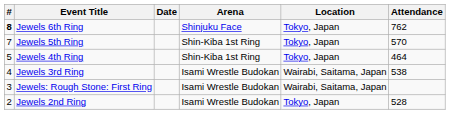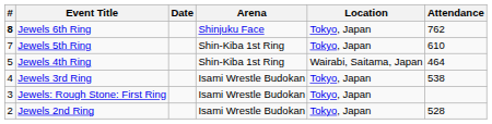 <table class="sortable wikitable succession-box" style="font-size:90%;">
 <tr>
 <th scope="col">#</th>
 <th scope="col">Event Title</th>
 <th scope="col">Date</th>
 <th scope="col">Arena</th>
 <th scope="col">Location</th>
 <th scope="col">Attendance</th>
 </tr>
 <tr>
 <td align=center><strong>8</strong></td>
 <td><a href='#'>Jewels 6th Ring</a></td>
 <td></td>
 <td><a href='#'>Shinjuku Face</a></td>
 <td><a href='#'>Tokyo</a>, Japan</td>
 <td>762</td>
 </tr>
 <tr>
 <td align=center>7</td>
 <td><a href='#'>Jewels 5th Ring</a></td>
 <td></td>
 <td>Shin-Kiba 1st Ring</td>
 <td><a href='#'>Tokyo</a>, Japan</td>
-<td>570</td>
+<td>610</td>
 </tr>
 <tr>
 <td align=center>5</td>
 <td><a href='#'>Jewels 4th Ring</a></td>
 <td></td>
 <td>Shin-Kiba 1st Ring</td>
-<td><a href='#'>Tokyo</a>, Japan</td>
+<td>Wairabi, Saitama, Japan</td>
 <td>464</td>
 </tr>
 <tr>
 <td align=center>4</td>
 <td><a href='#'>Jewels 3rd Ring</a></td>
 <td></td>
 <td>Isami Wrestle Budokan</td>
-<td>Wairabi, Saitama, Japan</td>
+<td><a href='#'>Tokyo</a>, Japan</td>
 <td>538</td>
 </tr>
 <tr>
 <td align=center>3</td>
 <td><a href='#'>Jewels: Rough Stone: First Ring</a></td>
 <td></td>
 <td>Isami Wrestle Budokan</td>
-<td>Wairabi, Saitama, Japan</td>
+<td><a href='#'>Tokyo</a>, Japan</td>
 <td></td>
 </tr>
 <tr>
 <td align=center>2</td>
 <td><a href='#'>Jewels 2nd Ring</a></td>
 <td></td>
 <td>Isami Wrestle Budokan</td>
 <td><a href='#'>Tokyo</a>, Japan</td>
 <td>528</td>
 </tr>
 </table>
